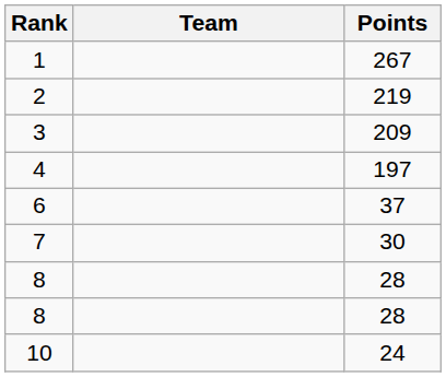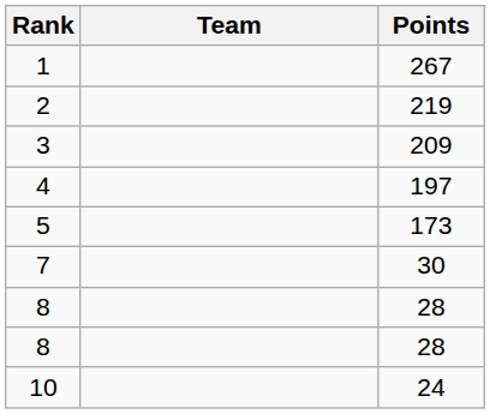 <table class="wikitable" style="text-align:center;">
 <tr>
 <th width=40>Rank</th>
 <th width=180>Team</th>
 <th width=60>Points</th>
 </tr>
 <tr>
 <td>1</td>
 <td align=left></td>
 <td>267</td>
 </tr>
 <tr>
 <td>2</td>
 <td align=left></td>
 <td>219</td>
 </tr>
 <tr>
 <td>3</td>
 <td align=left></td>
 <td>209</td>
 </tr>
 <tr>
 <td>4</td>
 <td align=left></td>
 <td>197</td>
 </tr>
 <tr>
-<td>6</td>
+<td>5</td>
 <td align=left></td>
-<td>37</td>
+<td>173</td>
 </tr>
 <tr>
 <td>7</td>
 <td align=left></td>
 <td>30</td>
 </tr>
 <tr>
 <td>8</td>
 <td align=left></td>
 <td>28</td>
 </tr>
 <tr>
 <td>8</td>
 <td align=left></td>
 <td>28</td>
 </tr>
 <tr>
 <td>10</td>
 <td align=left></td>
 <td>24</td>
 </tr>
 </table>
